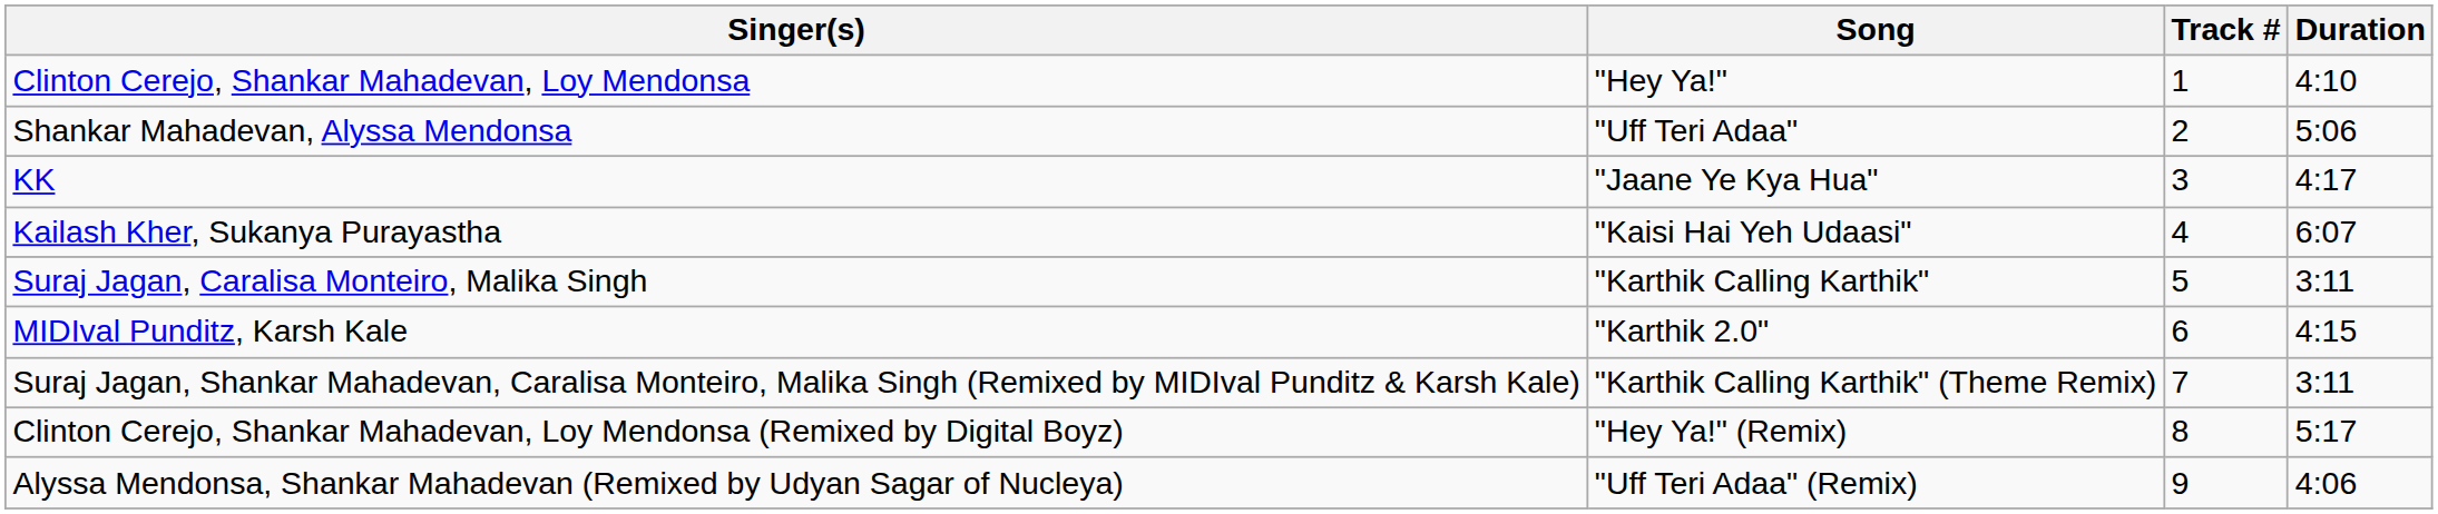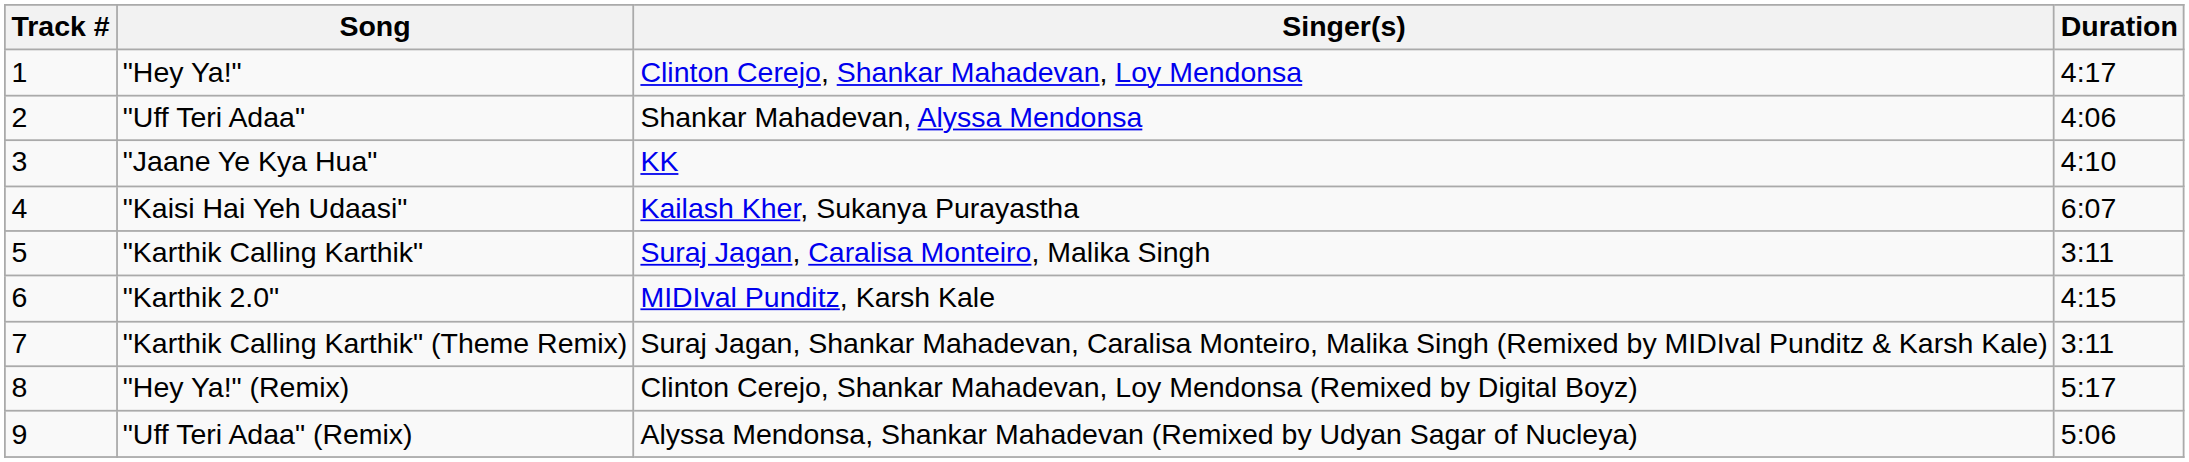 <table class="wikitable">
 <tr>
+<th>Track #</th>
+<th>Song</th>
 <th>Singer(s)</th>
-<th>Song</th>
-<th>Track #</th>
 <th>Duration</th>
 </tr>
 <tr>
+<td>1</td>
+<td>"Hey Ya!"</td>
 <td><a href='#'>Clinton Cerejo</a>, <a href='#'>Shankar Mahadevan</a>, <a href='#'>Loy Mendonsa</a></td>
-<td>"Hey Ya!"</td>
-<td>1</td>
+<td>4:17</td>
+</tr>
+<tr>
+<td>2</td>
+<td>"Uff Teri Adaa"</td>
+<td>Shankar Mahadevan, <a href='#'>Alyssa Mendonsa</a></td>
+<td>4:06</td>
+</tr>
+<tr>
+<td>3</td>
+<td>"Jaane Ye Kya Hua"</td>
+<td><a href='#'>KK</a></td>
 <td>4:10</td>
 </tr>
 <tr>
-<td>Shankar Mahadevan, <a href='#'>Alyssa Mendonsa</a></td>
-<td>"Uff Teri Adaa"</td>
-<td>2</td>
-<td>5:06</td>
-</tr>
-<tr>
-<td><a href='#'>KK</a></td>
-<td>"Jaane Ye Kya Hua"</td>
-<td>3</td>
-<td>4:17</td>
-</tr>
-<tr>
+<td>4</td>
+<td>"Kaisi Hai Yeh Udaasi"</td>
 <td><a href='#'>Kailash Kher</a>, Sukanya Purayastha</td>
-<td>"Kaisi Hai Yeh Udaasi"</td>
-<td>4</td>
 <td>6:07</td>
 </tr>
 <tr>
+<td>5</td>
+<td>"Karthik Calling Karthik"</td>
 <td><a href='#'>Suraj Jagan</a>, <a href='#'>Caralisa Monteiro</a>, Malika Singh</td>
-<td>"Karthik Calling Karthik"</td>
-<td>5</td>
 <td>3:11</td>
 </tr>
 <tr>
+<td>6</td>
+<td>"Karthik 2.0"</td>
 <td><a href='#'>MIDIval Punditz</a>, Karsh Kale</td>
-<td>"Karthik 2.0"</td>
-<td>6</td>
 <td>4:15</td>
 </tr>
 <tr>
+<td>7</td>
+<td>"Karthik Calling Karthik" (Theme Remix)</td>
 <td>Suraj Jagan, Shankar Mahadevan, Caralisa Monteiro, Malika Singh (Remixed by MIDIval Punditz & Karsh Kale)</td>
-<td>"Karthik Calling Karthik" (Theme Remix)</td>
-<td>7</td>
 <td>3:11</td>
 </tr>
 <tr>
+<td>8</td>
+<td>"Hey Ya!" (Remix)</td>
 <td>Clinton Cerejo, Shankar Mahadevan, Loy Mendonsa (Remixed by Digital Boyz)</td>
-<td>"Hey Ya!" (Remix)</td>
-<td>8</td>
 <td>5:17</td>
 </tr>
 <tr>
+<td>9</td>
+<td>"Uff Teri Adaa" (Remix)</td>
 <td>Alyssa Mendonsa, Shankar Mahadevan (Remixed by Udyan Sagar of Nucleya)</td>
-<td>"Uff Teri Adaa" (Remix)</td>
-<td>9</td>
-<td>4:06</td>
+<td>5:06</td>
 </tr>
 </table>
